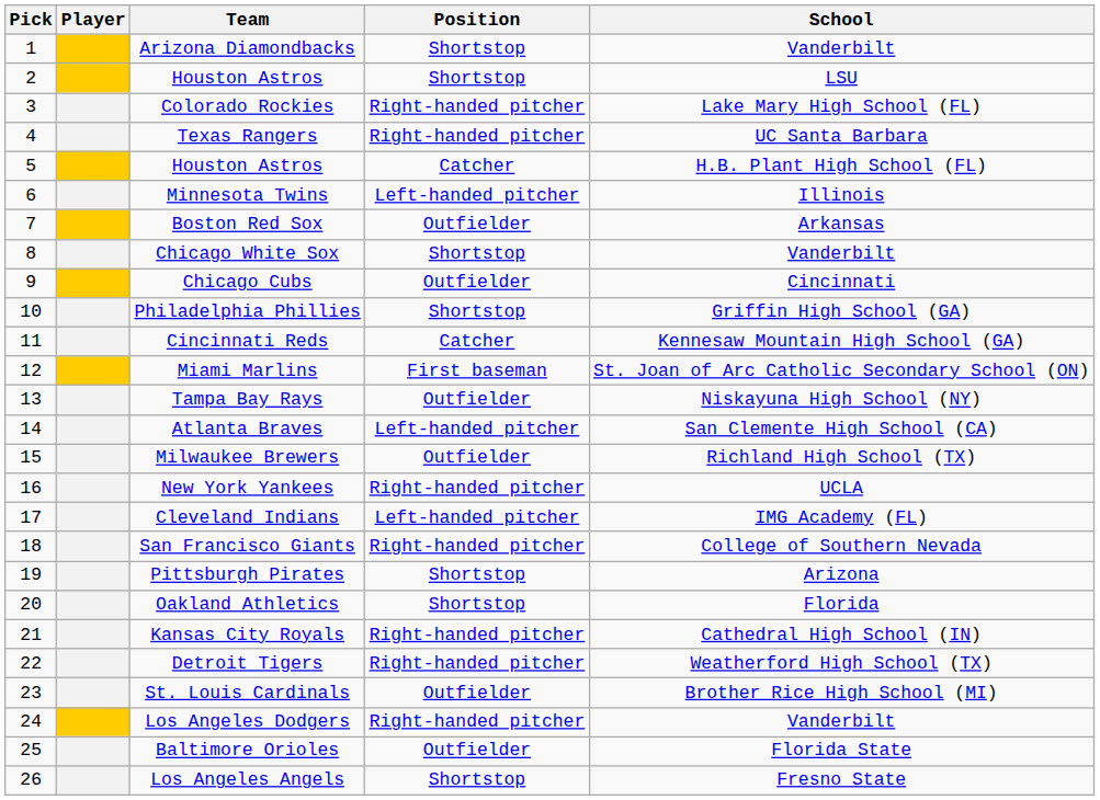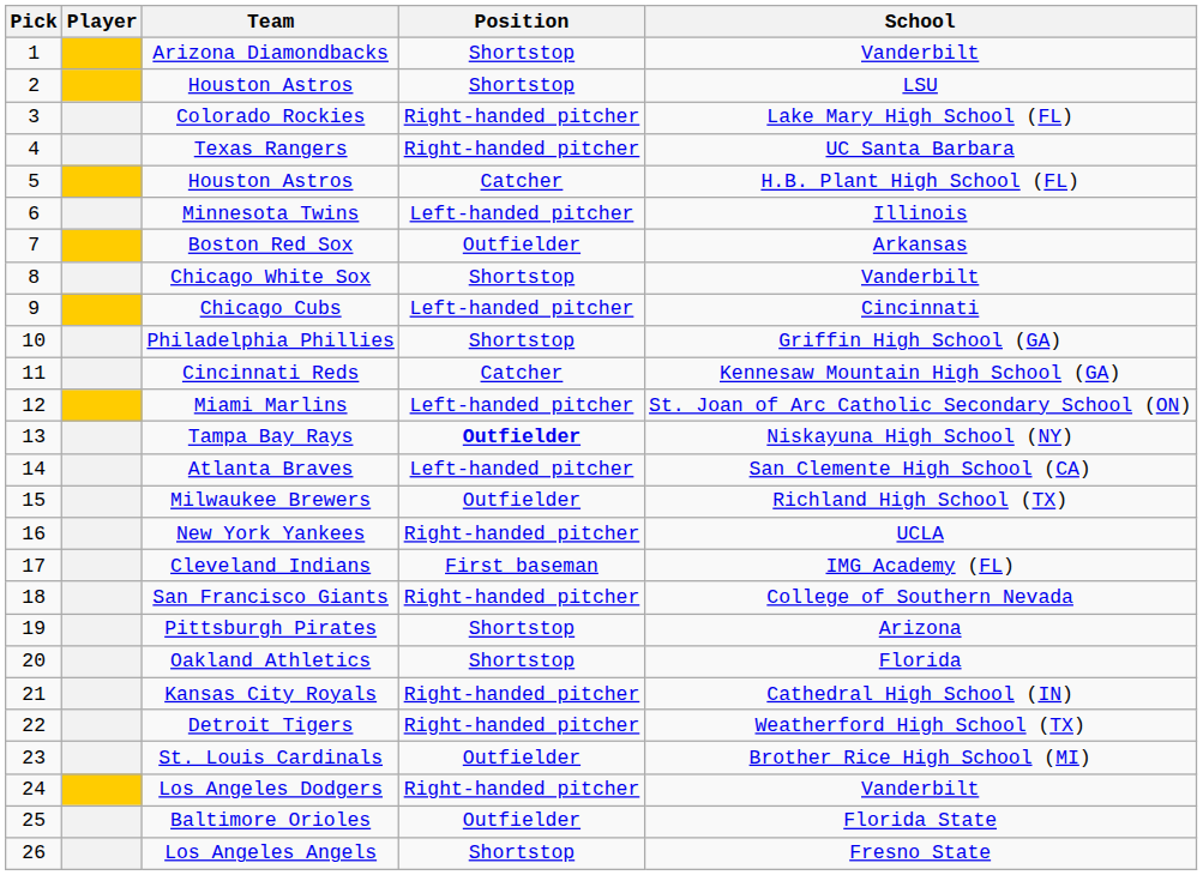 <table class="wikitable sortable plainrowheaders" style="text-align:center; width=74%">
 <tr>
 <th scope="col">Pick</th>
 <th scope="col">Player</th>
 <th scope="col">Team</th>
 <th scope="col">Position</th>
 <th scope="col">School</th>
 </tr>
 <tr>
 <td>1</td>
 <th scope="row" style="text-align:center;background:#fc0"></th>
 <td><a href='#'>Arizona Diamondbacks</a></td>
 <td><a href='#'>Shortstop</a></td>
 <td><a href='#'>Vanderbilt</a></td>
 </tr>
 <tr>
 <td>2</td>
 <th scope="row" style="text-align:center;background:#fc0"></th>
 <td><a href='#'>Houston Astros</a></td>
 <td><a href='#'>Shortstop</a></td>
 <td><a href='#'>LSU</a></td>
 </tr>
 <tr>
 <td>3</td>
 <th scope="row" style="text-align:center"></th>
 <td><a href='#'>Colorado Rockies</a></td>
 <td><a href='#'>Right-handed pitcher</a></td>
 <td><a href='#'>Lake Mary High School</a> (<a href='#'>FL</a>)</td>
 </tr>
 <tr>
 <td>4</td>
 <th scope="row" style="text-align:center"></th>
 <td><a href='#'>Texas Rangers</a></td>
 <td><a href='#'>Right-handed pitcher</a></td>
 <td><a href='#'>UC Santa Barbara</a></td>
 </tr>
 <tr>
 <td>5</td>
 <th scope="row" style="text-align:center;background:#fc0"></th>
 <td><a href='#'>Houston Astros</a></td>
 <td><a href='#'>Catcher</a></td>
 <td><a href='#'>H.B. Plant High School</a> (<a href='#'>FL</a>)</td>
 </tr>
 <tr>
 <td>6</td>
 <th scope="row" style="text-align:center"></th>
 <td><a href='#'>Minnesota Twins</a></td>
 <td><a href='#'>Left-handed pitcher</a></td>
 <td><a href='#'>Illinois</a></td>
 </tr>
 <tr>
 <td>7</td>
 <th scope="row" style="text-align:center;background:#fc0"></th>
 <td><a href='#'>Boston Red Sox</a></td>
 <td><a href='#'>Outfielder</a></td>
 <td><a href='#'>Arkansas</a></td>
 </tr>
 <tr>
 <td>8</td>
 <th scope="row" style="text-align:center"></th>
 <td><a href='#'>Chicago White Sox</a></td>
 <td><a href='#'>Shortstop</a></td>
 <td><a href='#'>Vanderbilt</a></td>
 </tr>
 <tr>
 <td>9</td>
 <th scope="row" style="text-align:center;background:#fc0"></th>
 <td><a href='#'>Chicago Cubs</a></td>
-<td><a href='#'>Outfielder</a></td>
+<td><a href='#'>Left-handed pitcher</a></td>
 <td><a href='#'>Cincinnati</a></td>
 </tr>
 <tr>
 <td>10</td>
 <th scope="row" style="text-align:center"></th>
 <td><a href='#'>Philadelphia Phillies</a></td>
 <td><a href='#'>Shortstop</a></td>
 <td><a href='#'>Griffin High School</a> (<a href='#'>GA</a>)</td>
 </tr>
 <tr>
 <td>11</td>
 <th scope="row" style="text-align:center"></th>
 <td><a href='#'>Cincinnati Reds</a></td>
 <td><a href='#'>Catcher</a></td>
 <td><a href='#'>Kennesaw Mountain High School</a> (<a href='#'>GA</a>)</td>
 </tr>
 <tr>
 <td>12</td>
 <th scope="row" style="text-align:center; background-color:#FFCC00"></th>
 <td><a href='#'>Miami Marlins</a></td>
-<td><a href='#'>First baseman</a></td>
+<td><a href='#'>Left-handed pitcher</a></td>
 <td><a href='#'>St. Joan of Arc Catholic Secondary School</a> (<a href='#'>ON</a>)</td>
 </tr>
 <tr>
 <td>13</td>
 <th scope="row" style="text-align:center"></th>
 <td><a href='#'>Tampa Bay Rays</a></td>
-<td><a href='#'>Outfielder</a></td>
+<td><strong><a href='#'>Outfielder</a></strong></td>
 <td><a href='#'>Niskayuna High School</a> (<a href='#'>NY</a>)</td>
 </tr>
 <tr>
 <td>14</td>
 <th scope="row" style="text-align:center"></th>
 <td><a href='#'>Atlanta Braves</a></td>
 <td><a href='#'>Left-handed pitcher</a></td>
 <td><a href='#'>San Clemente High School</a> (<a href='#'>CA</a>)</td>
 </tr>
 <tr>
 <td>15</td>
 <th scope="row" style="text-align:center"></th>
 <td><a href='#'>Milwaukee Brewers</a></td>
 <td><a href='#'>Outfielder</a></td>
 <td><a href='#'>Richland High School</a> (<a href='#'>TX</a>)</td>
 </tr>
 <tr>
 <td>16</td>
 <th scope="row" style="text-align:center"></th>
 <td><a href='#'>New York Yankees</a></td>
 <td><a href='#'>Right-handed pitcher</a></td>
 <td><a href='#'>UCLA</a></td>
 </tr>
 <tr>
 <td>17</td>
 <th scope="row" style="text-align:center"></th>
 <td><a href='#'>Cleveland Indians</a></td>
-<td><a href='#'>Left-handed pitcher</a></td>
+<td><a href='#'>First baseman</a></td>
 <td><a href='#'>IMG Academy</a> (<a href='#'>FL</a>)</td>
 </tr>
 <tr>
 <td>18</td>
 <th scope="row" style="text-align:center"></th>
 <td><a href='#'>San Francisco Giants</a></td>
 <td><a href='#'>Right-handed pitcher</a></td>
 <td><a href='#'>College of Southern Nevada</a></td>
 </tr>
 <tr>
 <td>19</td>
 <th scope="row" style="text-align:center"></th>
 <td><a href='#'>Pittsburgh Pirates</a></td>
 <td><a href='#'>Shortstop</a></td>
 <td><a href='#'>Arizona</a></td>
 </tr>
 <tr>
 <td>20</td>
 <th scope="row" style="text-align:center"></th>
 <td><a href='#'>Oakland Athletics</a></td>
 <td><a href='#'>Shortstop</a></td>
 <td><a href='#'>Florida</a></td>
 </tr>
 <tr>
 <td>21</td>
 <th scope="row" style="text-align:center"></th>
 <td><a href='#'>Kansas City Royals</a></td>
 <td><a href='#'>Right-handed pitcher</a></td>
 <td><a href='#'>Cathedral High School</a> (<a href='#'>IN</a>)</td>
 </tr>
 <tr>
 <td>22</td>
 <th scope="row" style="text-align:center"></th>
 <td><a href='#'>Detroit Tigers</a></td>
 <td><a href='#'>Right-handed pitcher</a></td>
 <td><a href='#'>Weatherford High School</a> (<a href='#'>TX</a>)</td>
 </tr>
 <tr>
 <td>23</td>
 <th scope="row" style="text-align:center"></th>
 <td><a href='#'>St. Louis Cardinals</a></td>
 <td><a href='#'>Outfielder</a></td>
 <td><a href='#'>Brother Rice High School</a> (<a href='#'>MI</a>)</td>
 </tr>
 <tr>
 <td>24</td>
 <th scope="row" style="text-align:center;background:#fc0"></th>
 <td><a href='#'>Los Angeles Dodgers</a></td>
 <td><a href='#'>Right-handed pitcher</a></td>
 <td><a href='#'>Vanderbilt</a></td>
 </tr>
 <tr>
 <td>25</td>
 <th scope="row" style="text-align:center"></th>
 <td><a href='#'>Baltimore Orioles</a></td>
 <td><a href='#'>Outfielder</a></td>
 <td><a href='#'>Florida State</a></td>
 </tr>
 <tr>
 <td>26</td>
 <th scope="row" style="text-align:center"></th>
 <td><a href='#'>Los Angeles Angels</a></td>
 <td><a href='#'>Shortstop</a></td>
 <td><a href='#'>Fresno State</a></td>
 </tr>
 </table>
